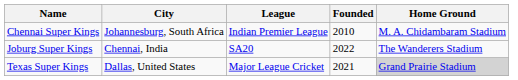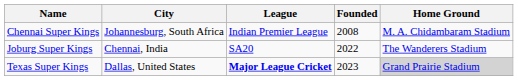 <table class="wikitable defaultleft col4center" style="font-size: 90%">
 <tr>
 <th>Name</th>
 <th>City</th>
 <th>League</th>
 <th>Founded</th>
 <th>Home Ground</th>
 </tr>
 <tr>
 <td><a href='#'>Chennai Super Kings</a></td>
 <td><a href='#'>Johannesburg</a>, South Africa</td>
 <td><a href='#'>Indian Premier League</a></td>
-<td>2010</td>
+<td>2008</td>
 <td><a href='#'>M. A. Chidambaram Stadium</a></td>
 </tr>
 <tr>
 <td><a href='#'>Joburg Super Kings</a></td>
 <td><a href='#'>Chennai</a>, India</td>
 <td><a href='#'>SA20</a></td>
 <td>2022</td>
 <td><a href='#'>The Wanderers Stadium</a></td>
 </tr>
 <tr>
 <td><a href='#'>Texas Super Kings</a></td>
 <td><a href='#'>Dallas</a>, United States</td>
-<td><a href='#'>Major League Cricket</a></td>
-<td>2021</td>
+<td><strong><a href='#'>Major League Cricket</a></strong></td>
+<td>2023</td>
 <td style="background: lightgrey;"><a href='#'>Grand Prairie Stadium</a></td>
 </tr>
 </table>
